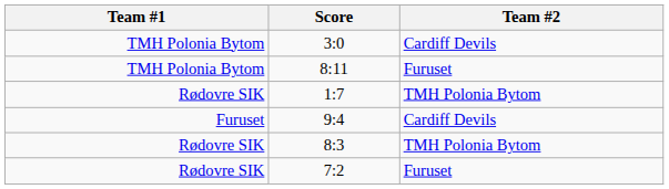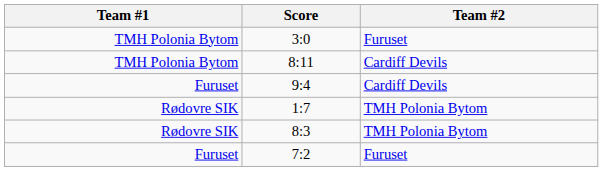 <table class="wikitable" style="text-align: center;">
 <tr>
 <th width=22%>Team #1</th>
 <th width=11%>Score</th>
 <th width=22%>Team #2</th>
 </tr>
 <tr>
 <td style="text-align: right;"><a href='#'>TMH Polonia Bytom</a> </td>
 <td>3:0</td>
-<td style="text-align: left;"> <a href='#'>Cardiff Devils</a></td>
+<td style="text-align: left;"> <a href='#'>Furuset</a></td>
 </tr>
 <tr>
 <td style="text-align: right;"><a href='#'>TMH Polonia Bytom</a> </td>
 <td>8:11</td>
-<td style="text-align: left;"> <a href='#'>Furuset</a></td>
-</tr>
-<tr>
-<td style="text-align: right;"><a href='#'>Rødovre SIK</a> </td>
-<td>1:7</td>
-<td style="text-align: left;"> <a href='#'>TMH Polonia Bytom</a></td>
+<td style="text-align: left;"> <a href='#'>Cardiff Devils</a></td>
 </tr>
 <tr>
 <td style="text-align: right;"><a href='#'>Furuset</a> </td>
 <td>9:4</td>
 <td style="text-align: left;"> <a href='#'>Cardiff Devils</a></td>
 </tr>
 <tr>
 <td style="text-align: right;"><a href='#'>Rødovre SIK</a> </td>
+<td>1:7</td>
+<td style="text-align: left;"> <a href='#'>TMH Polonia Bytom</a></td>
+</tr>
+<tr>
+<td style="text-align: right;"><a href='#'>Rødovre SIK</a> </td>
 <td>8:3</td>
 <td style="text-align: left;"> <a href='#'>TMH Polonia Bytom</a></td>
 </tr>
 <tr>
-<td style="text-align: right;"><a href='#'>Rødovre SIK</a> </td>
+<td style="text-align: right;"><a href='#'>Furuset</a> </td>
 <td>7:2</td>
 <td style="text-align: left;"> <a href='#'>Furuset</a></td>
 </tr>
 </table>
